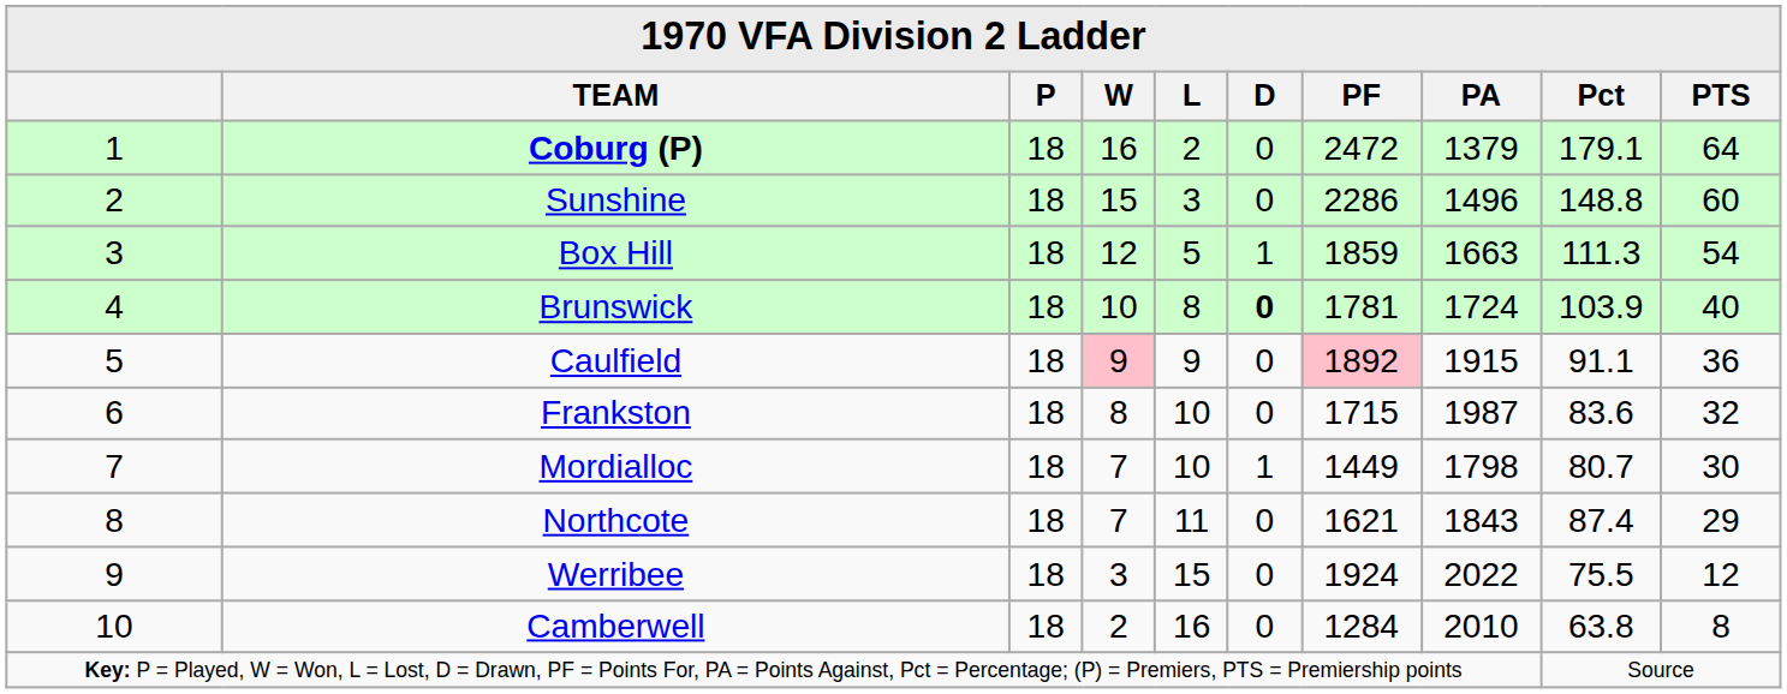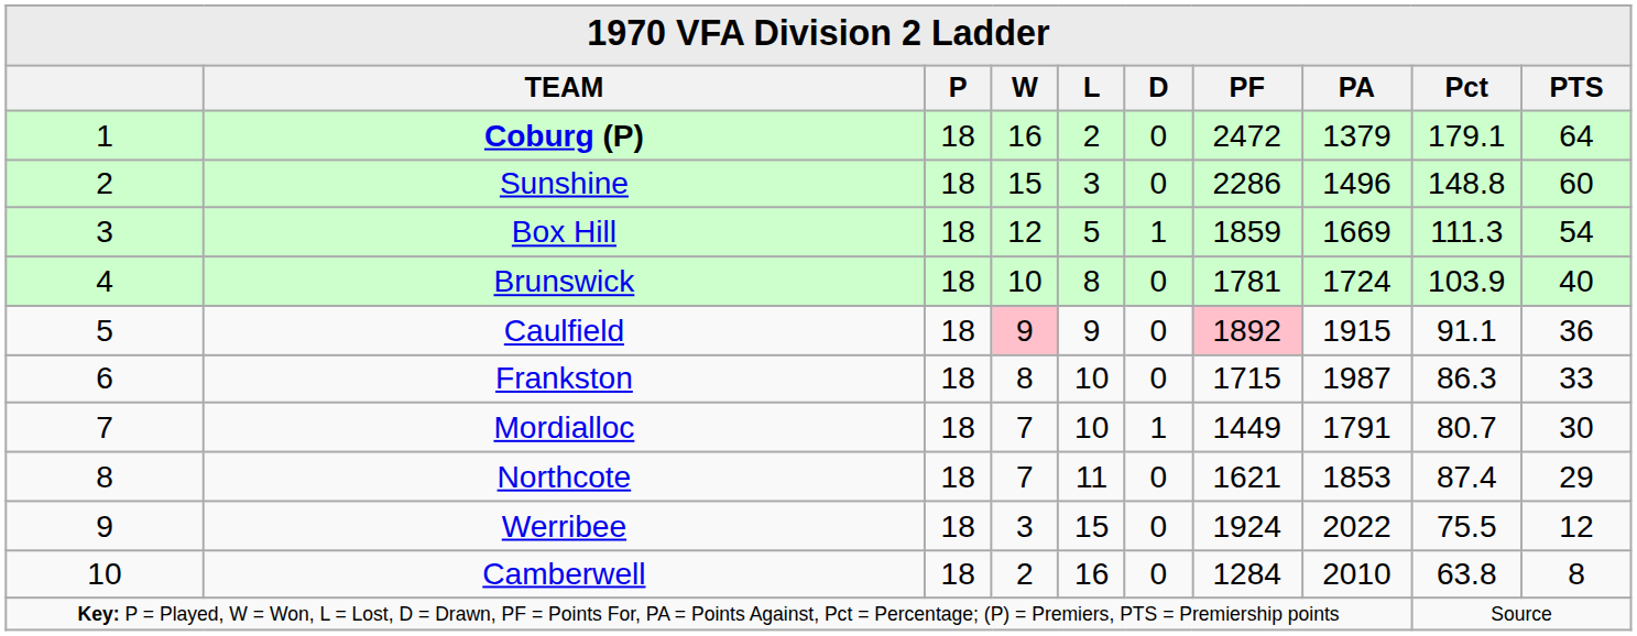 <table class="wikitable" style="margin:1em auto; text-align: center; font-size: 90%; width: 60%">
 <tr>
 <th colspan=11 style="background: #EBEBEB; font-size: 115%;"><strong>1970 VFA Division 2 Ladder</strong></th>
 </tr>
 <tr style="text-align: center; font-size: 90%;">
 <th></th>
 <th>TEAM</th>
 <th width="25">P</th>
 <th width="25">W</th>
 <th width="25">L</th>
 <th width="25">D</th>
 <th width="45">PF</th>
 <th width="45">PA</th>
 <th width="45">Pct</th>
 <th width="45">PTS</th>
 </tr>
 <tr style="background: #CCFFCC;">
 <td>1</td>
 <td><strong><a href='#'>Coburg</a> (P)</strong></td>
 <td>18</td>
 <td>16</td>
 <td>2</td>
 <td>0</td>
 <td>2472</td>
 <td>1379</td>
 <td>179.1</td>
 <td>64</td>
 </tr>
 <tr style="background: #CCFFCC;">
 <td>2</td>
 <td><a href='#'>Sunshine</a></td>
 <td>18</td>
 <td>15</td>
 <td>3</td>
 <td>0</td>
 <td>2286</td>
 <td>1496</td>
 <td>148.8</td>
 <td>60</td>
 </tr>
 <tr style="background: #CCFFCC;">
 <td>3</td>
 <td><a href='#'>Box Hill</a></td>
 <td>18</td>
 <td>12</td>
 <td>5</td>
 <td>1</td>
 <td>1859</td>
-<td>1663</td>
+<td>1669</td>
 <td>111.3</td>
 <td>54</td>
 </tr>
 <tr style="background: #CCFFCC;">
 <td>4</td>
 <td><a href='#'>Brunswick</a></td>
 <td>18</td>
 <td>10</td>
 <td>8</td>
-<td><strong>0</strong></td>
+<td>0</td>
 <td>1781</td>
 <td>1724</td>
 <td>103.9</td>
 <td>40</td>
 </tr>
 <tr>
 <td>5</td>
 <td><a href='#'>Caulfield</a></td>
 <td>18</td>
 <td style="background: pink;">9</td>
 <td>9</td>
 <td>0</td>
 <td style="background: pink;">1892</td>
 <td>1915</td>
 <td>91.1</td>
 <td>36</td>
 </tr>
 <tr>
 <td>6</td>
 <td><a href='#'>Frankston</a></td>
 <td>18</td>
 <td>8</td>
 <td>10</td>
 <td>0</td>
 <td>1715</td>
 <td>1987</td>
-<td>83.6</td>
-<td>32</td>
+<td>86.3</td>
+<td>33</td>
 </tr>
 <tr>
 <td>7</td>
 <td><a href='#'>Mordialloc</a></td>
 <td>18</td>
 <td>7</td>
 <td>10</td>
 <td>1</td>
 <td>1449</td>
-<td>1798</td>
+<td>1791</td>
 <td>80.7</td>
 <td>30</td>
 </tr>
 <tr>
 <td>8</td>
 <td><a href='#'>Northcote</a></td>
 <td>18</td>
 <td>7</td>
 <td>11</td>
 <td>0</td>
 <td>1621</td>
-<td>1843</td>
+<td>1853</td>
 <td>87.4</td>
 <td>29</td>
 </tr>
 <tr>
 <td>9</td>
 <td><a href='#'>Werribee</a></td>
 <td>18</td>
 <td>3</td>
 <td>15</td>
 <td>0</td>
 <td>1924</td>
 <td>2022</td>
 <td>75.5</td>
 <td>12</td>
 </tr>
 <tr>
 <td>10</td>
 <td><a href='#'>Camberwell</a></td>
 <td>18</td>
 <td>2</td>
 <td>16</td>
 <td>0</td>
 <td>1284</td>
 <td>2010</td>
 <td>63.8</td>
 <td>8</td>
 </tr>
 <tr style="font-size: xx-small;">
 <td colspan="8"><strong>Key:</strong> P = Played, W = Won, L = Lost, D = Drawn, PF = Points For, PA = Points Against, Pct = Percentage; (P) = Premiers, PTS = Premiership points</td>
 <td colspan="2">Source</td>
 </tr>
 </table>
